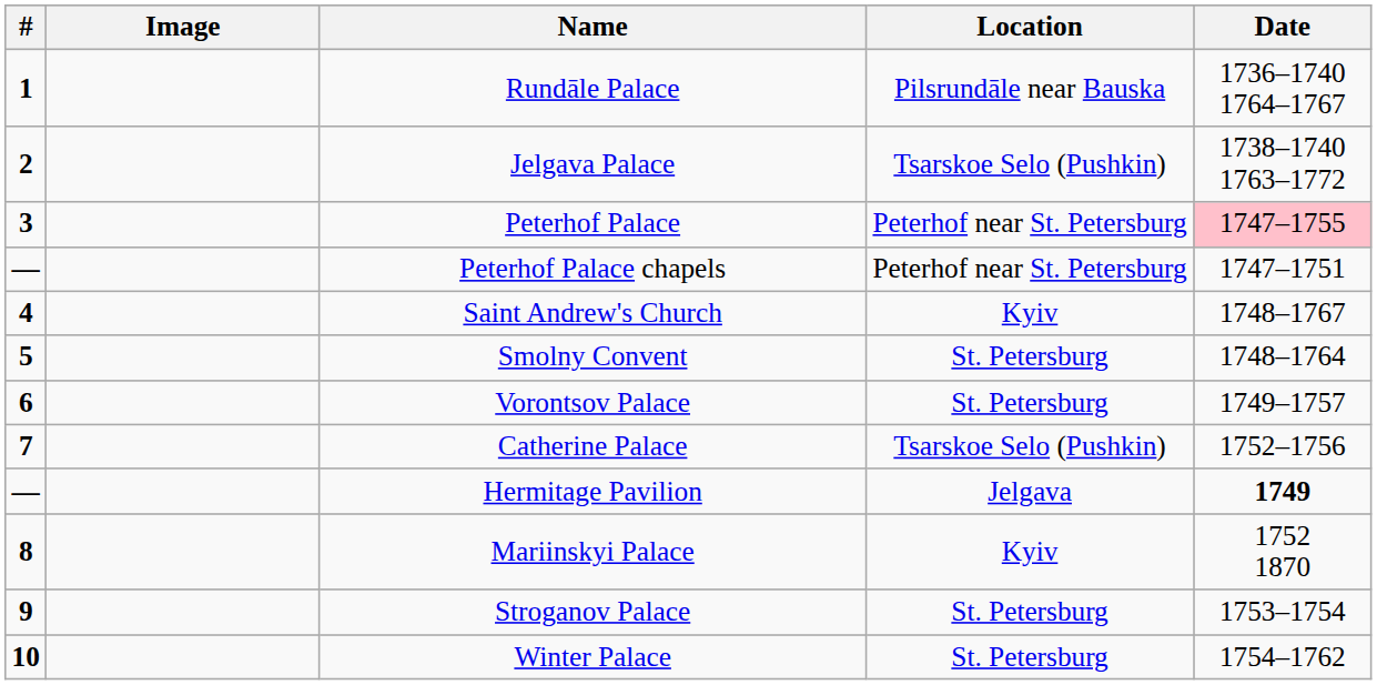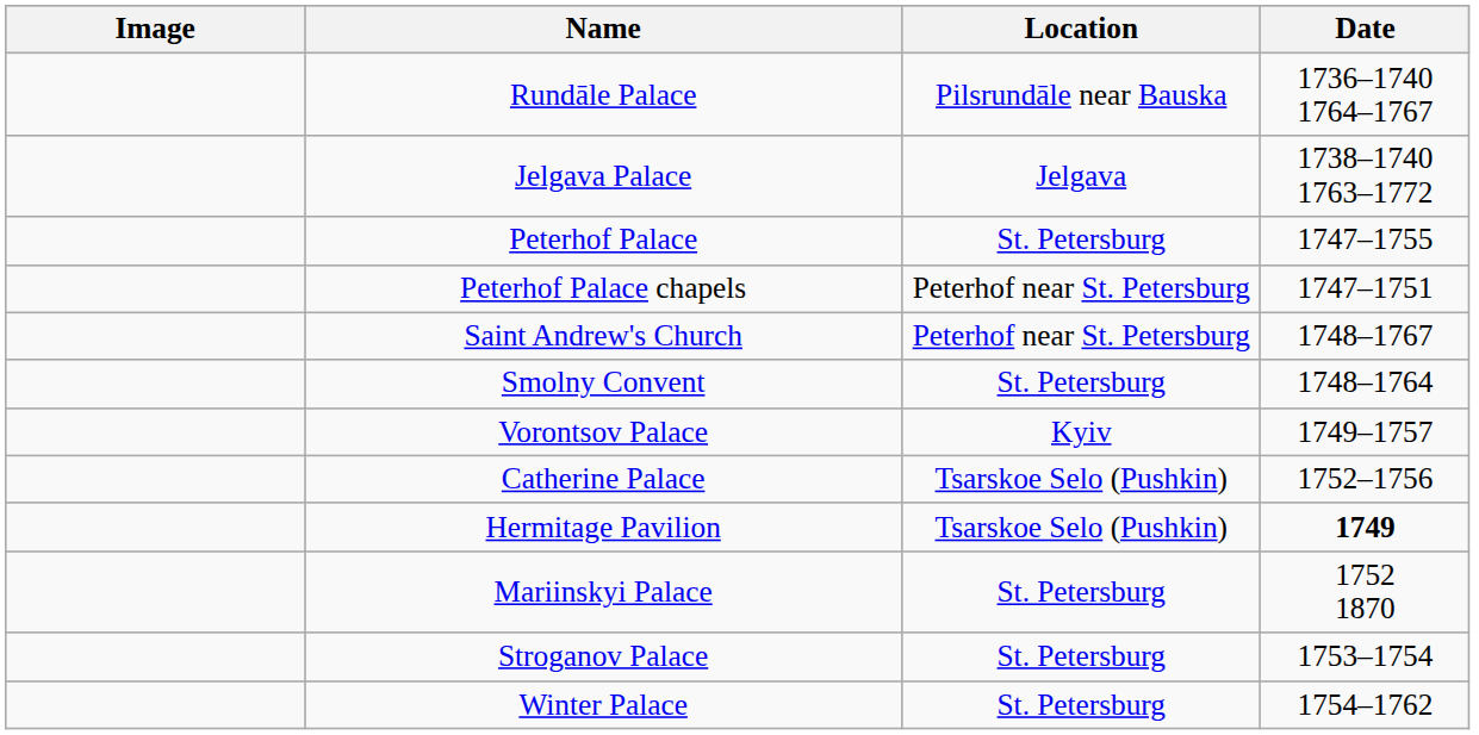 <table class="wikitable" style="text-align: center">
 <tr bgcolor="#cccccc">
-<th width=3%>#</th>
 <th width=20%>Image</th>
 <th width=40%>Name</th>
 <th width=24%>Location</th>
 <th width=14%>Date</th>
 </tr>
 <tr>
-<td><strong>1</strong></td>
 <td></td>
 <td><a href='#'>Rundāle Palace</a></td>
 <td><a href='#'>Pilsrundāle</a> near <a href='#'>Bauska</a><br></td>
 <td>1736–1740<br>1764–1767</td>
 </tr>
 <tr>
-<td><strong>2</strong></td>
 <td></td>
 <td><a href='#'>Jelgava Palace</a></td>
-<td><a href='#'>Tsarskoe Selo</a> (<a href='#'>Pushkin</a>)<br></td>
+<td><a href='#'>Jelgava</a><br></td>
 <td>1738–1740<br>1763–1772</td>
 </tr>
 <tr>
-<td><strong>3</strong></td>
 <td></td>
 <td><a href='#'>Peterhof Palace</a></td>
-<td><a href='#'>Peterhof</a> near <a href='#'>St. Petersburg</a><br></td>
-<td style="background: pink;">1747–1755</td>
+<td><a href='#'>St. Petersburg</a><br></td>
+<td>1747–1755</td>
 </tr>
 <tr>
-<td><strong>—</strong></td>
 <td></td>
 <td><a href='#'>Peterhof Palace</a> chapels</td>
 <td>Peterhof near <a href='#'>St. Petersburg</a><br></td>
 <td>1747–1751</td>
 </tr>
 <tr>
-<td><strong>4</strong></td>
 <td></td>
 <td><a href='#'>Saint Andrew's Church</a></td>
-<td><a href='#'>Kyiv</a><br></td>
+<td><a href='#'>Peterhof</a> near <a href='#'>St. Petersburg</a><br></td>
 <td>1748–1767</td>
 </tr>
 <tr>
-<td><strong>5</strong></td>
 <td></td>
 <td><a href='#'>Smolny Convent</a></td>
 <td><a href='#'>St. Petersburg</a><br></td>
 <td>1748–1764</td>
 </tr>
 <tr>
-<td><strong>6</strong></td>
 <td></td>
 <td><a href='#'>Vorontsov Palace</a></td>
-<td><a href='#'>St. Petersburg</a><br></td>
+<td><a href='#'>Kyiv</a><br></td>
 <td>1749–1757</td>
 </tr>
 <tr>
-<td><strong>7</strong></td>
 <td></td>
 <td><a href='#'>Catherine Palace</a></td>
 <td><a href='#'>Tsarskoe Selo</a> (<a href='#'>Pushkin</a>)<br></td>
 <td>1752–1756</td>
 </tr>
 <tr>
-<td><strong>—</strong></td>
 <td></td>
 <td><a href='#'>Hermitage Pavilion</a></td>
-<td><a href='#'>Jelgava</a><br></td>
+<td><a href='#'>Tsarskoe Selo</a> (<a href='#'>Pushkin</a>)<br></td>
 <td><strong>1749</strong></td>
 </tr>
 <tr>
-<td><strong>8</strong></td>
 <td></td>
 <td><a href='#'>Mariinskyi Palace</a></td>
-<td><a href='#'>Kyiv</a><br></td>
+<td><a href='#'>St. Petersburg</a><br></td>
 <td>1752<br>1870</td>
 </tr>
 <tr>
-<td><strong>9</strong></td>
 <td></td>
 <td><a href='#'>Stroganov Palace</a></td>
 <td><a href='#'>St. Petersburg</a><br></td>
 <td>1753–1754</td>
 </tr>
 <tr>
-<td><strong>10</strong></td>
 <td></td>
 <td><a href='#'>Winter Palace</a></td>
 <td><a href='#'>St. Petersburg</a><br></td>
 <td>1754–1762</td>
 </tr>
 </table>
